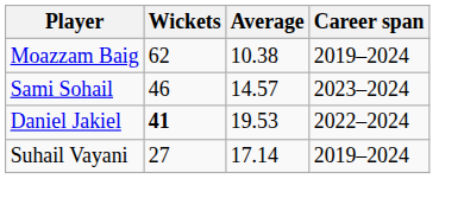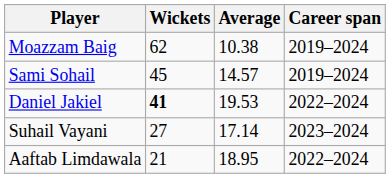 <table class="wikitable">
 <tr>
 <th>Player</th>
 <th>Wickets</th>
 <th>Average</th>
 <th>Career span</th>
 </tr>
 <tr>
 <td><a href='#'>Moazzam Baig</a></td>
 <td>62</td>
 <td>10.38</td>
 <td>2019–2024</td>
 </tr>
 <tr>
 <td><a href='#'>Sami Sohail</a></td>
-<td>46</td>
+<td>45</td>
 <td>14.57</td>
-<td>2023–2024</td>
+<td>2019–2024</td>
 </tr>
 <tr>
 <td><a href='#'>Daniel Jakiel</a></td>
 <td><strong>41</strong></td>
 <td>19.53</td>
 <td>2022–2024</td>
 </tr>
 <tr>
 <td>Suhail Vayani</td>
 <td>27</td>
 <td>17.14</td>
-<td>2019–2024</td>
+<td>2023–2024</td>
+</tr>
+<tr>
+<td>Aaftab Limdawala</td>
+<td>21</td>
+<td>18.95</td>
+<td>2022–2024</td>
 </tr>
 </table>
